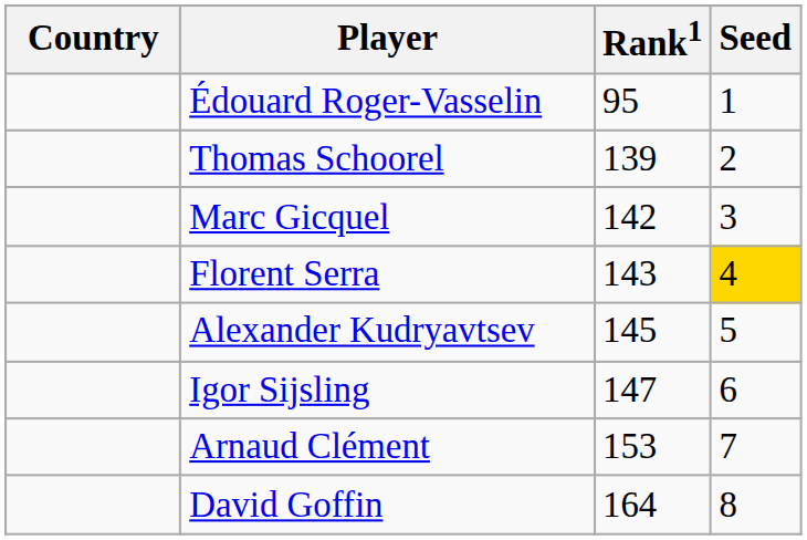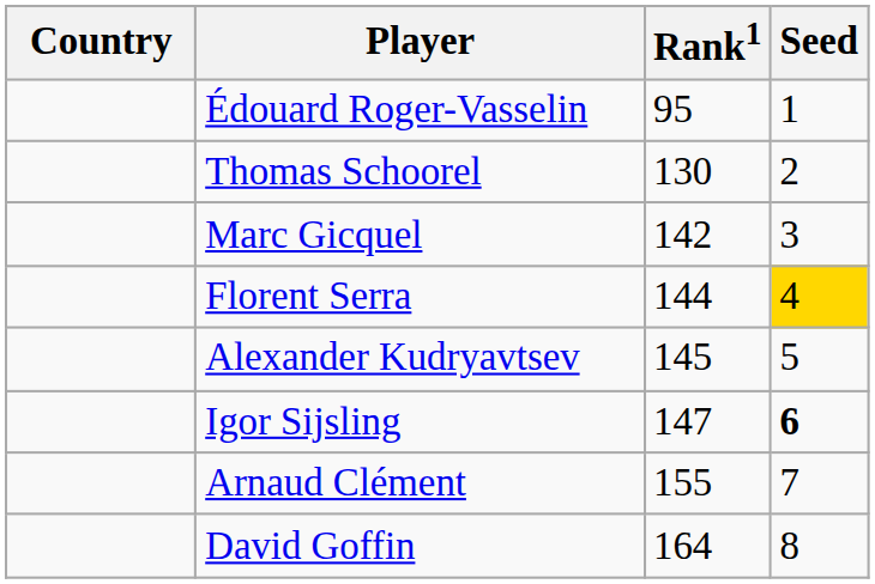 <table class="sortable wikitable">
 <tr>
 <th width="70">Country</th>
 <th width="175">Player</th>
 <th>Rank<sup>1</sup></th>
 <th>Seed</th>
 </tr>
 <tr>
 <td></td>
 <td><a href='#'>Édouard Roger-Vasselin</a></td>
 <td>95</td>
 <td>1</td>
 </tr>
 <tr>
 <td></td>
 <td><a href='#'>Thomas Schoorel</a></td>
-<td>139</td>
+<td>130</td>
 <td>2</td>
 </tr>
 <tr>
 <td></td>
 <td><a href='#'>Marc Gicquel</a></td>
 <td>142</td>
 <td>3</td>
 </tr>
 <tr>
 <td></td>
 <td><a href='#'>Florent Serra</a></td>
-<td>143</td>
+<td>144</td>
 <td style="background: gold;">4</td>
 </tr>
 <tr>
 <td></td>
 <td><a href='#'>Alexander Kudryavtsev</a></td>
 <td>145</td>
 <td>5</td>
 </tr>
 <tr>
 <td></td>
 <td><a href='#'>Igor Sijsling</a></td>
 <td>147</td>
-<td>6</td>
+<td><strong>6</strong></td>
 </tr>
 <tr>
 <td></td>
 <td><a href='#'>Arnaud Clément</a></td>
-<td>153</td>
+<td>155</td>
 <td>7</td>
 </tr>
 <tr>
 <td></td>
 <td><a href='#'>David Goffin</a></td>
 <td>164</td>
 <td>8</td>
 </tr>
 </table>
